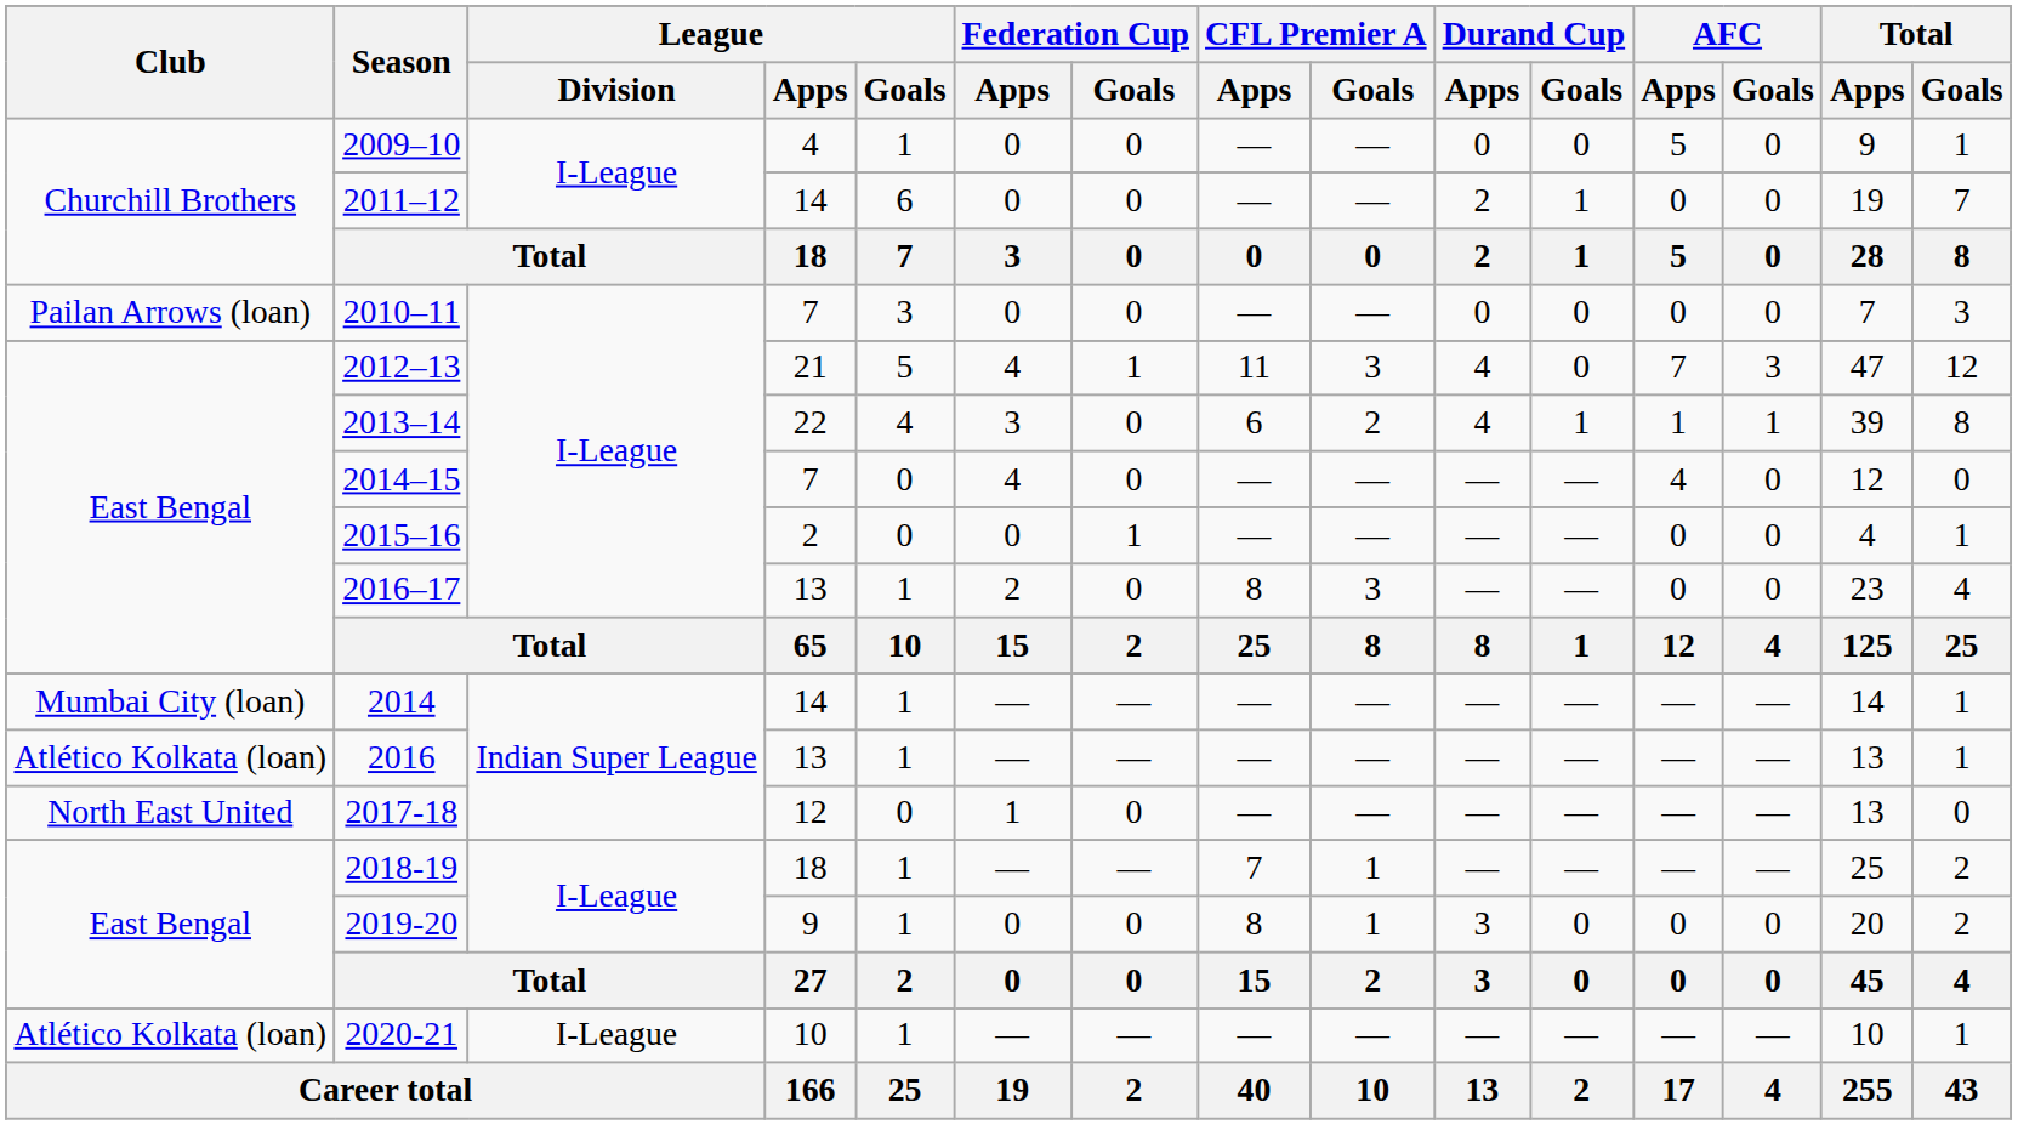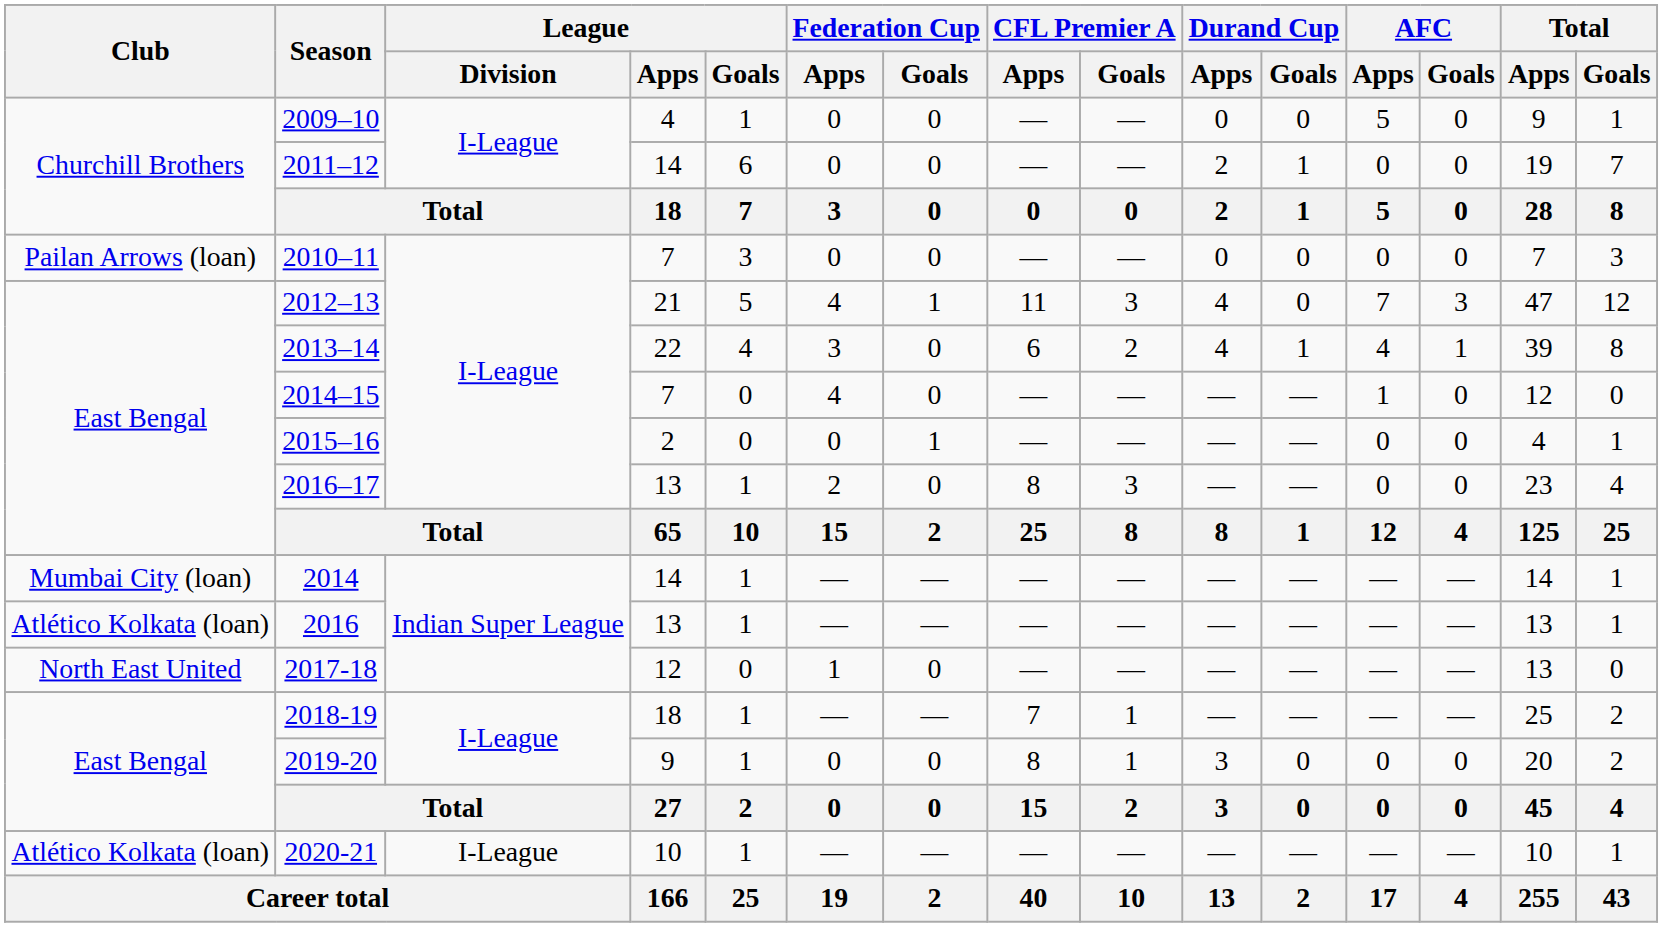 <table class="wikitable" style="font-size:90%; text-align:center;">
 <tr>
 <th rowspan="2">Club</th>
 <th rowspan="2">Season</th>
 <th colspan="3">League</th>
 <th colspan="2"><a href='#'>Federation Cup</a></th>
 <th colspan="2"><a href='#'>CFL Premier A</a></th>
 <th colspan="2"><a href='#'>Durand Cup</a></th>
 <th colspan="2"><a href='#'>AFC</a></th>
 <th colspan="2">Total</th>
 </tr>
 <tr>
 <th>Division</th>
 <th>Apps</th>
 <th>Goals</th>
 <th>Apps</th>
 <th>Goals</th>
 <th>Apps</th>
 <th>Goals</th>
 <th>Apps</th>
 <th>Goals</th>
 <th>Apps</th>
 <th>Goals</th>
 <th>Apps</th>
 <th>Goals</th>
 </tr>
 <tr>
 <td rowspan="3"><a href='#'>Churchill Brothers</a></td>
 <td><a href='#'>2009–10</a></td>
 <td rowspan="2"><a href='#'>I-League</a></td>
 <td>4</td>
 <td>1</td>
 <td>0</td>
 <td>0</td>
 <td>—</td>
 <td>—</td>
 <td>0</td>
 <td>0</td>
 <td>5</td>
 <td>0</td>
 <td>9</td>
 <td>1</td>
 </tr>
 <tr>
 <td><a href='#'>2011–12</a></td>
 <td>14</td>
 <td>6</td>
 <td>0</td>
 <td>0</td>
 <td>—</td>
 <td>—</td>
 <td>2</td>
 <td>1</td>
 <td>0</td>
 <td>0</td>
 <td>19</td>
 <td>7</td>
 </tr>
 <tr>
 <th colspan="2">Total</th>
 <th>18</th>
 <th>7</th>
 <th>3</th>
 <th>0</th>
 <th>0</th>
 <th>0</th>
 <th>2</th>
 <th>1</th>
 <th>5</th>
 <th>0</th>
 <th>28</th>
 <th>8</th>
 </tr>
 <tr>
 <td><a href='#'>Pailan Arrows</a> (loan)</td>
 <td><a href='#'>2010–11</a></td>
 <td rowspan="6"><a href='#'>I-League</a></td>
 <td>7</td>
 <td>3</td>
 <td>0</td>
 <td>0</td>
 <td>—</td>
 <td>—</td>
 <td>0</td>
 <td>0</td>
 <td>0</td>
 <td>0</td>
 <td>7</td>
 <td>3</td>
 </tr>
 <tr>
 <td rowspan="6"><a href='#'>East Bengal</a></td>
 <td><a href='#'>2012–13</a></td>
 <td>21</td>
 <td>5</td>
 <td>4</td>
 <td>1</td>
 <td>11</td>
 <td>3</td>
 <td>4</td>
 <td>0</td>
 <td>7</td>
 <td>3</td>
 <td>47</td>
 <td>12</td>
 </tr>
 <tr>
 <td><a href='#'>2013–14</a></td>
 <td>22</td>
 <td>4</td>
 <td>3</td>
 <td>0</td>
 <td>6</td>
 <td>2</td>
 <td>4</td>
 <td>1</td>
-<td>1</td>
+<td>4</td>
 <td>1</td>
 <td>39</td>
 <td>8</td>
 </tr>
 <tr>
 <td><a href='#'>2014–15</a></td>
 <td>7</td>
 <td>0</td>
 <td>4</td>
 <td>0</td>
 <td>—</td>
 <td>—</td>
 <td>—</td>
 <td>—</td>
-<td>4</td>
+<td>1</td>
 <td>0</td>
 <td>12</td>
 <td>0</td>
 </tr>
 <tr>
 <td><a href='#'>2015–16</a></td>
 <td>2</td>
 <td>0</td>
 <td>0</td>
 <td>1</td>
 <td>—</td>
 <td>—</td>
 <td>—</td>
 <td>—</td>
 <td>0</td>
 <td>0</td>
 <td>4</td>
 <td>1</td>
 </tr>
 <tr>
 <td><a href='#'>2016–17</a></td>
 <td>13</td>
 <td>1</td>
 <td>2</td>
 <td>0</td>
 <td>8</td>
 <td>3</td>
 <td>—</td>
 <td>—</td>
 <td>0</td>
 <td>0</td>
 <td>23</td>
 <td>4</td>
 </tr>
 <tr>
 <th colspan="2">Total</th>
 <th>65</th>
 <th>10</th>
 <th>15</th>
 <th>2</th>
 <th>25</th>
 <th>8</th>
 <th>8</th>
 <th>1</th>
 <th>12</th>
 <th>4</th>
 <th>125</th>
 <th>25</th>
 </tr>
 <tr>
 <td><a href='#'>Mumbai City</a> (loan)</td>
 <td><a href='#'>2014</a></td>
 <td rowspan="3"><a href='#'>Indian Super League</a></td>
 <td>14</td>
 <td>1</td>
 <td>—</td>
 <td>—</td>
 <td>—</td>
 <td>—</td>
 <td>—</td>
 <td>—</td>
 <td>—</td>
 <td>—</td>
 <td>14</td>
 <td>1</td>
 </tr>
 <tr>
 <td><a href='#'>Atlético Kolkata</a> (loan)</td>
 <td><a href='#'>2016</a></td>
 <td>13</td>
 <td>1</td>
 <td>—</td>
 <td>—</td>
 <td>—</td>
 <td>—</td>
 <td>—</td>
 <td>—</td>
 <td>—</td>
 <td>—</td>
 <td>13</td>
 <td>1</td>
 </tr>
 <tr>
 <td><a href='#'>North East United</a></td>
 <td><a href='#'>2017-18</a></td>
 <td>12</td>
 <td>0</td>
 <td>1</td>
 <td>0</td>
 <td>—</td>
 <td>—</td>
 <td>—</td>
 <td>—</td>
 <td>—</td>
 <td>—</td>
 <td>13</td>
 <td>0</td>
 </tr>
 <tr>
 <td rowspan="3"><a href='#'>East Bengal</a></td>
 <td><a href='#'>2018-19</a></td>
 <td rowspan="2"><a href='#'>I-League</a></td>
 <td>18</td>
 <td>1</td>
 <td>—</td>
 <td>—</td>
 <td>7</td>
 <td>1</td>
 <td>—</td>
 <td>—</td>
 <td>—</td>
 <td>—</td>
 <td>25</td>
 <td>2</td>
 </tr>
 <tr>
 <td><a href='#'>2019-20</a></td>
 <td>9</td>
 <td>1</td>
 <td>0</td>
 <td>0</td>
 <td>8</td>
 <td>1</td>
 <td>3</td>
 <td>0</td>
 <td>0</td>
 <td>0</td>
 <td>20</td>
 <td>2</td>
 </tr>
 <tr>
 <th colspan="2">Total</th>
 <th>27</th>
 <th>2</th>
 <th>0</th>
 <th>0</th>
 <th>15</th>
 <th>2</th>
 <th>3</th>
 <th>0</th>
 <th>0</th>
 <th>0</th>
 <th>45</th>
 <th>4</th>
 </tr>
 <tr>
 <td><a href='#'>Atlético Kolkata</a> (loan)</td>
 <td><a href='#'>2020-21</a></td>
 <td>I-League</td>
 <td>10</td>
 <td>1</td>
 <td>—</td>
 <td>—</td>
 <td>—</td>
 <td>—</td>
 <td>—</td>
 <td>—</td>
 <td>—</td>
 <td>—</td>
 <td>10</td>
 <td>1</td>
 </tr>
 <tr>
 <th colspan="3">Career total</th>
 <th>166</th>
 <th>25</th>
 <th>19</th>
 <th>2</th>
 <th>40</th>
 <th>10</th>
 <th>13</th>
 <th>2</th>
 <th>17</th>
 <th>4</th>
 <th>255</th>
 <th>43</th>
 </tr>
 </table>
